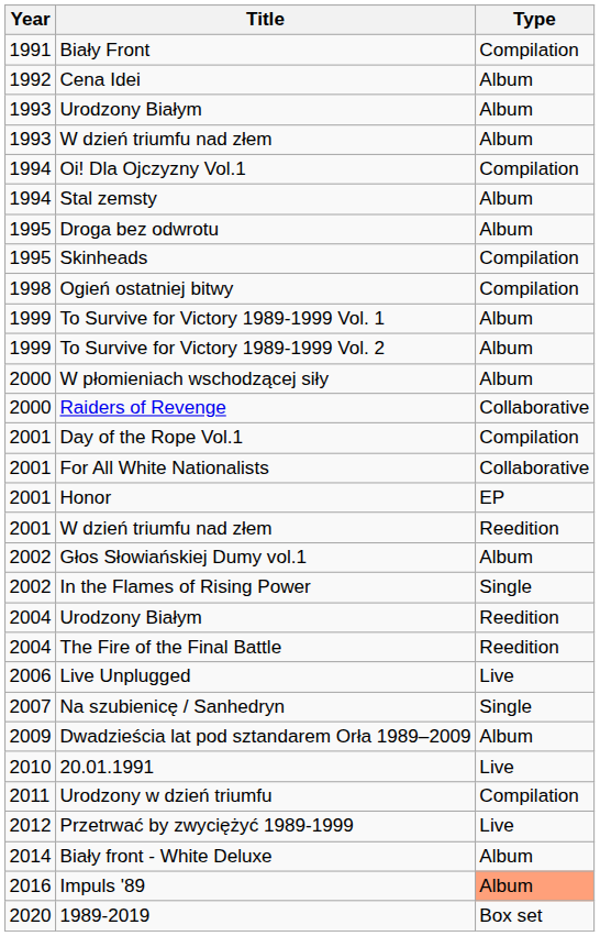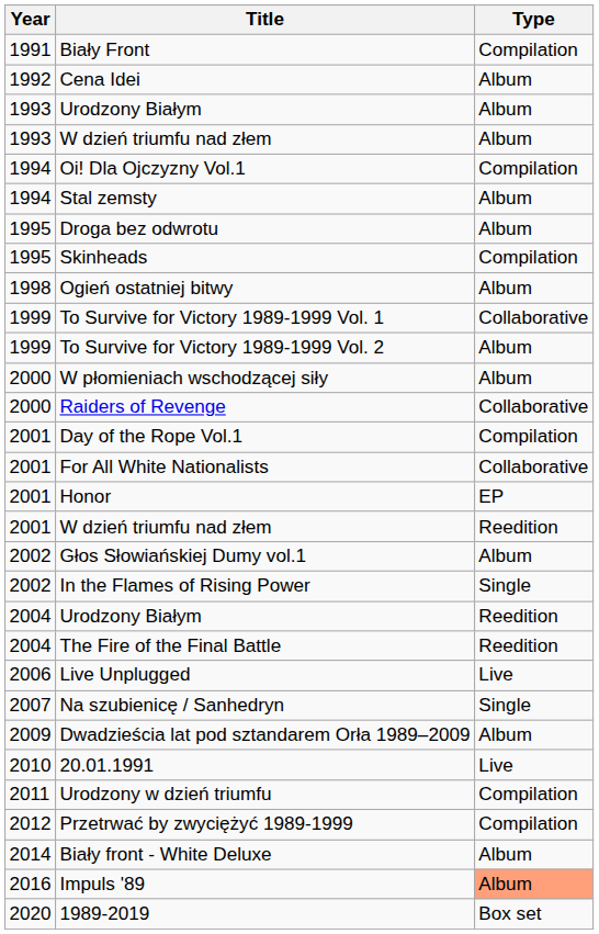 <table class="wikitable">
 <tr>
 <th>Year</th>
 <th>Title</th>
 <th>Type</th>
 </tr>
 <tr>
 <td>1991</td>
 <td>Biały Front</td>
 <td>Compilation</td>
 </tr>
 <tr>
 <td>1992</td>
 <td>Cena Idei</td>
 <td>Album</td>
 </tr>
 <tr>
 <td>1993</td>
 <td>Urodzony Białym</td>
 <td>Album</td>
 </tr>
 <tr>
 <td>1993</td>
 <td>W dzień triumfu nad złem</td>
 <td>Album</td>
 </tr>
 <tr>
 <td>1994</td>
 <td>Oi! Dla Ojczyzny Vol.1</td>
 <td>Compilation</td>
 </tr>
 <tr>
 <td>1994</td>
 <td>Stal zemsty</td>
 <td>Album</td>
 </tr>
 <tr>
 <td>1995</td>
 <td>Droga bez odwrotu</td>
 <td>Album</td>
 </tr>
 <tr>
 <td>1995</td>
 <td>Skinheads</td>
 <td>Compilation</td>
 </tr>
 <tr>
 <td>1998</td>
 <td>Ogień ostatniej bitwy</td>
-<td>Compilation</td>
+<td>Album</td>
 </tr>
 <tr>
 <td>1999</td>
 <td>To Survive for Victory 1989-1999 Vol. 1</td>
-<td>Album</td>
+<td>Collaborative</td>
 </tr>
 <tr>
 <td>1999</td>
 <td>To Survive for Victory 1989-1999 Vol. 2</td>
 <td>Album</td>
 </tr>
 <tr>
 <td>2000</td>
 <td>W płomieniach wschodzącej siły</td>
 <td>Album</td>
 </tr>
 <tr>
 <td>2000</td>
 <td><a href='#'>Raiders of Revenge</a></td>
 <td>Collaborative</td>
 </tr>
 <tr>
 <td>2001</td>
 <td>Day of the Rope Vol.1</td>
 <td>Compilation</td>
 </tr>
 <tr>
 <td>2001</td>
 <td>For All White Nationalists</td>
 <td>Collaborative</td>
 </tr>
 <tr>
 <td>2001</td>
 <td>Honor</td>
 <td>EP</td>
 </tr>
 <tr>
 <td>2001</td>
 <td>W dzień triumfu nad złem</td>
 <td>Reedition</td>
 </tr>
 <tr>
 <td>2002</td>
 <td>Głos Słowiańskiej Dumy vol.1</td>
 <td>Album</td>
 </tr>
 <tr>
 <td>2002</td>
 <td>In the Flames of Rising Power</td>
 <td>Single</td>
 </tr>
 <tr>
 <td>2004</td>
 <td>Urodzony Białym</td>
 <td>Reedition</td>
 </tr>
 <tr>
 <td>2004</td>
 <td>The Fire of the Final Battle</td>
 <td>Reedition</td>
 </tr>
 <tr>
 <td>2006</td>
 <td>Live Unplugged</td>
 <td>Live</td>
 </tr>
 <tr>
 <td>2007</td>
 <td>Na szubienicę / Sanhedryn</td>
 <td>Single</td>
 </tr>
 <tr>
 <td>2009</td>
 <td>Dwadzieścia lat pod sztandarem Orła 1989–2009</td>
 <td>Album</td>
 </tr>
 <tr>
 <td>2010</td>
 <td>20.01.1991</td>
 <td>Live</td>
 </tr>
 <tr>
 <td>2011</td>
 <td>Urodzony w dzień triumfu</td>
 <td>Compilation</td>
 </tr>
 <tr>
 <td>2012</td>
 <td>Przetrwać by zwyciężyć 1989-1999</td>
-<td>Live</td>
+<td>Compilation</td>
 </tr>
 <tr>
 <td>2014</td>
 <td>Biały front - White Deluxe</td>
 <td>Album</td>
 </tr>
 <tr>
 <td>2016</td>
 <td>Impuls '89</td>
 <td style="background: lightsalmon;">Album</td>
 </tr>
 <tr>
 <td>2020</td>
 <td>1989-2019</td>
 <td>Box set</td>
 </tr>
 </table>
